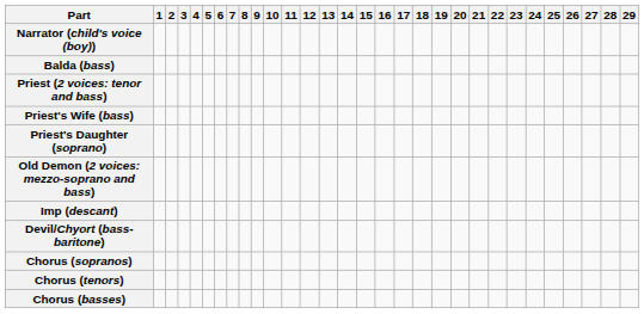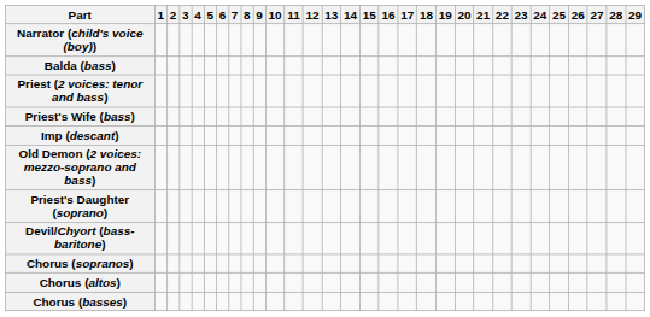 <table class="wikitable" style="font-size: 85%; text-align: center; width: auto;">
 <tr>
 <th style="width:12em">Part</th>
 <th>1</th>
 <th>2</th>
 <th>3</th>
 <th>4</th>
 <th>5</th>
 <th>6</th>
 <th>7</th>
 <th>8</th>
 <th>9</th>
 <th>10</th>
 <th>11</th>
 <th>12</th>
 <th>13</th>
 <th>14</th>
 <th>15</th>
 <th>16</th>
 <th>17</th>
 <th>18</th>
 <th>19</th>
 <th>20</th>
 <th>21</th>
 <th>22</th>
 <th>23</th>
 <th>24</th>
 <th>25</th>
 <th>26</th>
 <th>27</th>
 <th>28</th>
 <th>29</th>
 </tr>
 <tr>
 <th>Narrator (<em>child's voice (boy)</em>)</th>
 <td></td>
 <td></td>
 <td></td>
 <td></td>
 <td></td>
 <td></td>
 <td></td>
 <td></td>
 <td></td>
 <td></td>
 <td></td>
 <td></td>
 <td></td>
 <td></td>
 <td></td>
 <td></td>
 <td></td>
 <td></td>
 <td></td>
 <td></td>
 <td></td>
 <td></td>
 <td></td>
 <td></td>
 <td></td>
 <td></td>
 <td></td>
 <td></td>
 <td></td>
 </tr>
 <tr>
 <th>Balda (<em>bass</em>)</th>
 <td></td>
 <td></td>
 <td></td>
 <td></td>
 <td></td>
 <td></td>
 <td></td>
 <td></td>
 <td></td>
 <td></td>
 <td></td>
 <td></td>
 <td></td>
 <td></td>
 <td></td>
 <td></td>
 <td></td>
 <td></td>
 <td></td>
 <td></td>
 <td></td>
 <td></td>
 <td></td>
 <td></td>
 <td></td>
 <td></td>
 <td></td>
 <td></td>
 <td></td>
 </tr>
 <tr>
 <th>Priest (<em>2 voices: tenor and bass</em>)</th>
 <td></td>
 <td></td>
 <td></td>
 <td></td>
 <td></td>
 <td></td>
 <td></td>
 <td></td>
 <td></td>
 <td></td>
 <td></td>
 <td></td>
 <td></td>
 <td></td>
 <td></td>
 <td></td>
 <td></td>
 <td></td>
 <td></td>
 <td></td>
 <td></td>
 <td></td>
 <td></td>
 <td></td>
 <td></td>
 <td></td>
 <td></td>
 <td></td>
 <td></td>
 </tr>
 <tr>
 <th>Priest's Wife (<em>bass</em>)</th>
 <td></td>
 <td></td>
 <td></td>
 <td></td>
 <td></td>
 <td></td>
 <td></td>
 <td></td>
 <td></td>
 <td></td>
 <td></td>
 <td></td>
 <td></td>
 <td></td>
 <td></td>
 <td></td>
 <td></td>
 <td></td>
 <td></td>
 <td></td>
 <td></td>
 <td></td>
 <td></td>
 <td></td>
 <td></td>
 <td></td>
 <td></td>
 <td></td>
 <td></td>
 </tr>
 <tr>
-<th>Priest's Daughter (<em>soprano</em>)</th>
+<th>Imp (<em>descant</em>)</th>
 <td></td>
 <td></td>
 <td></td>
 <td></td>
 <td></td>
 <td></td>
 <td></td>
 <td></td>
 <td></td>
 <td></td>
 <td></td>
 <td></td>
 <td></td>
 <td></td>
 <td></td>
 <td></td>
 <td></td>
 <td></td>
 <td></td>
 <td></td>
 <td></td>
 <td></td>
 <td></td>
 <td></td>
 <td></td>
 <td></td>
 <td></td>
 <td></td>
 <td></td>
 </tr>
 <tr>
 <th>Old Demon (<em>2 voices: mezzo-soprano and bass</em>)</th>
 <td></td>
 <td></td>
 <td></td>
 <td></td>
 <td></td>
 <td></td>
 <td></td>
 <td></td>
 <td></td>
 <td></td>
 <td></td>
 <td></td>
 <td></td>
 <td></td>
 <td></td>
 <td></td>
 <td></td>
 <td></td>
 <td></td>
 <td></td>
 <td></td>
 <td></td>
 <td></td>
 <td></td>
 <td></td>
 <td></td>
 <td></td>
 <td></td>
 <td></td>
 </tr>
 <tr>
-<th>Imp (<em>descant</em>)</th>
+<th>Priest's Daughter (<em>soprano</em>)</th>
 <td></td>
 <td></td>
 <td></td>
 <td></td>
 <td></td>
 <td></td>
 <td></td>
 <td></td>
 <td></td>
 <td></td>
 <td></td>
 <td></td>
 <td></td>
 <td></td>
 <td></td>
 <td></td>
 <td></td>
 <td></td>
 <td></td>
 <td></td>
 <td></td>
 <td></td>
 <td></td>
 <td></td>
 <td></td>
 <td></td>
 <td></td>
 <td></td>
 <td></td>
 </tr>
 <tr>
 <th>Devil/<em>Chyort</em> (<em>bass-baritone</em>)</th>
 <td></td>
 <td></td>
 <td></td>
 <td></td>
 <td></td>
 <td></td>
 <td></td>
 <td></td>
 <td></td>
 <td></td>
 <td></td>
 <td></td>
 <td></td>
 <td></td>
 <td></td>
 <td></td>
 <td></td>
 <td></td>
 <td></td>
 <td></td>
 <td></td>
 <td></td>
 <td></td>
 <td></td>
 <td></td>
 <td></td>
 <td></td>
 <td></td>
 <td></td>
 </tr>
 <tr>
 <th>Chorus (<em>sopranos</em>)</th>
 <td></td>
 <td></td>
 <td></td>
 <td></td>
 <td></td>
 <td></td>
 <td></td>
 <td></td>
 <td></td>
 <td></td>
 <td></td>
 <td></td>
 <td></td>
 <td></td>
 <td></td>
 <td></td>
 <td></td>
 <td></td>
 <td></td>
 <td></td>
 <td></td>
 <td></td>
 <td></td>
 <td></td>
 <td></td>
 <td></td>
 <td></td>
 <td></td>
 <td></td>
 </tr>
 <tr>
-<th>Chorus (<em>tenors</em>)</th>
+<th>Chorus (<em>altos</em>)</th>
 <td></td>
 <td></td>
 <td></td>
 <td></td>
 <td></td>
 <td></td>
 <td></td>
 <td></td>
 <td></td>
 <td></td>
 <td></td>
 <td></td>
 <td></td>
 <td></td>
 <td></td>
 <td></td>
 <td></td>
 <td></td>
 <td></td>
 <td></td>
 <td></td>
 <td></td>
 <td></td>
 <td></td>
 <td></td>
 <td></td>
 <td></td>
 <td></td>
 <td></td>
 </tr>
 <tr>
 <th>Chorus (<em>basses</em>)</th>
 <td></td>
 <td></td>
 <td></td>
 <td></td>
 <td></td>
 <td></td>
 <td></td>
 <td></td>
 <td></td>
 <td></td>
 <td></td>
 <td></td>
 <td></td>
 <td></td>
 <td></td>
 <td></td>
 <td></td>
 <td></td>
 <td></td>
 <td></td>
 <td></td>
 <td></td>
 <td></td>
 <td></td>
 <td></td>
 <td></td>
 <td></td>
 <td></td>
 <td></td>
 </tr>
 </table>
